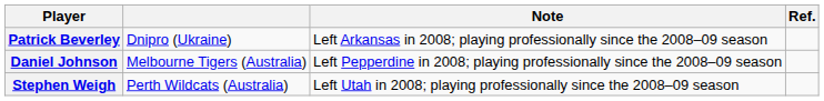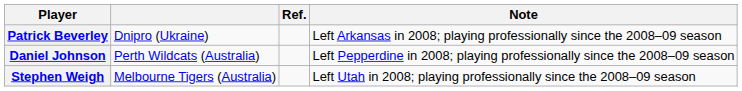 <table class="wikitable sortable plainrowheaders" style="text-align:left; font-size:95%">
 <tr>
 <th>Player</th>
 <th></th>
+<th class=unsortable>Ref.</th>
 <th class=unsortable>Note</th>
-<th class=unsortable>Ref.</th>
 </tr>
 <tr>
 <th scope="row"> <a href='#'>Patrick Beverley</a></th>
 <td><a href='#'>Dnipro</a> (<a href='#'>Ukraine</a>)</td>
+<td align=center></td>
 <td>Left <a href='#'>Arkansas</a> in 2008; playing professionally since the 2008–09 season</td>
-<td align=center></td>
 </tr>
 <tr>
 <th scope="row"> <a href='#'>Daniel Johnson</a></th>
-<td><a href='#'>Melbourne Tigers</a> (<a href='#'>Australia</a>)</td>
+<td><a href='#'>Perth Wildcats</a> (<a href='#'>Australia</a>)</td>
+<td align=center></td>
 <td>Left <a href='#'>Pepperdine</a> in 2008; playing professionally since the 2008–09 season</td>
-<td align=center></td>
 </tr>
 <tr>
 <th scope="row"> <a href='#'>Stephen Weigh</a></th>
-<td><a href='#'>Perth Wildcats</a> (<a href='#'>Australia</a>)</td>
+<td><a href='#'>Melbourne Tigers</a> (<a href='#'>Australia</a>)</td>
+<td align=center></td>
 <td>Left <a href='#'>Utah</a> in 2008; playing professionally since the 2008–09 season</td>
-<td align=center></td>
 </tr>
 </table>
